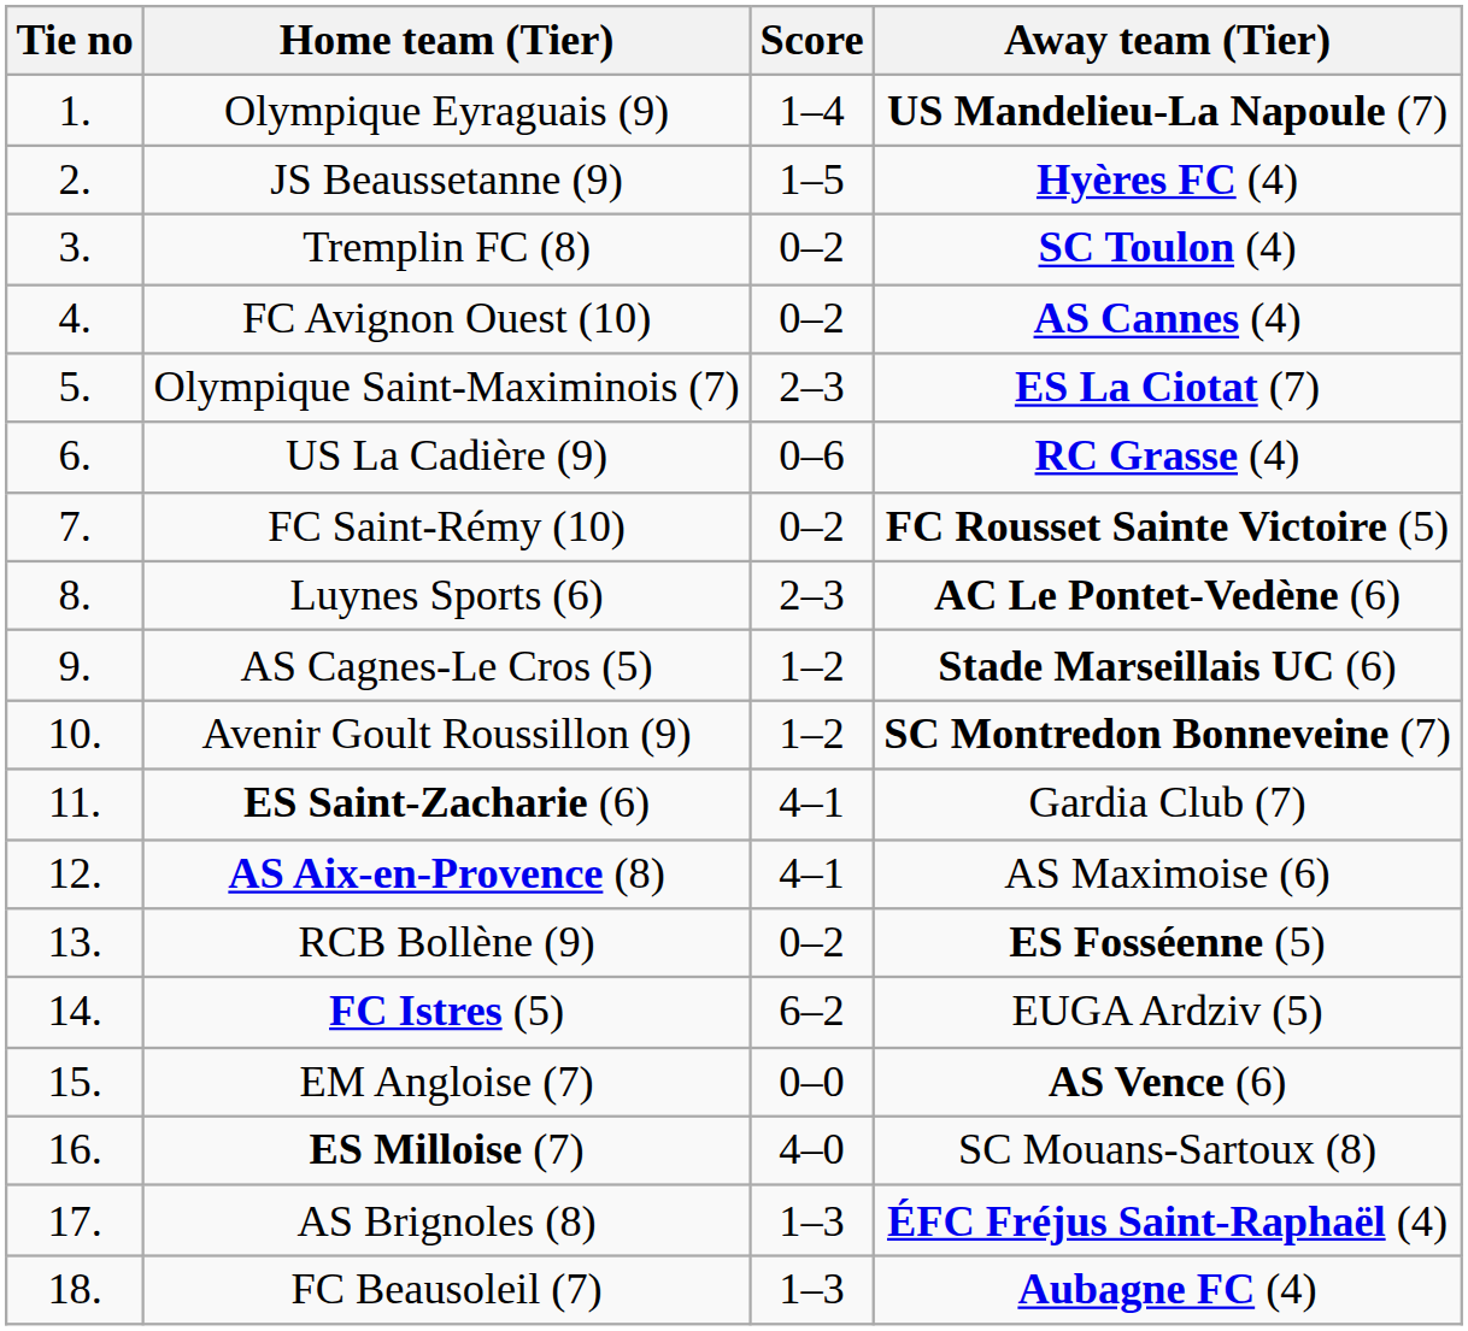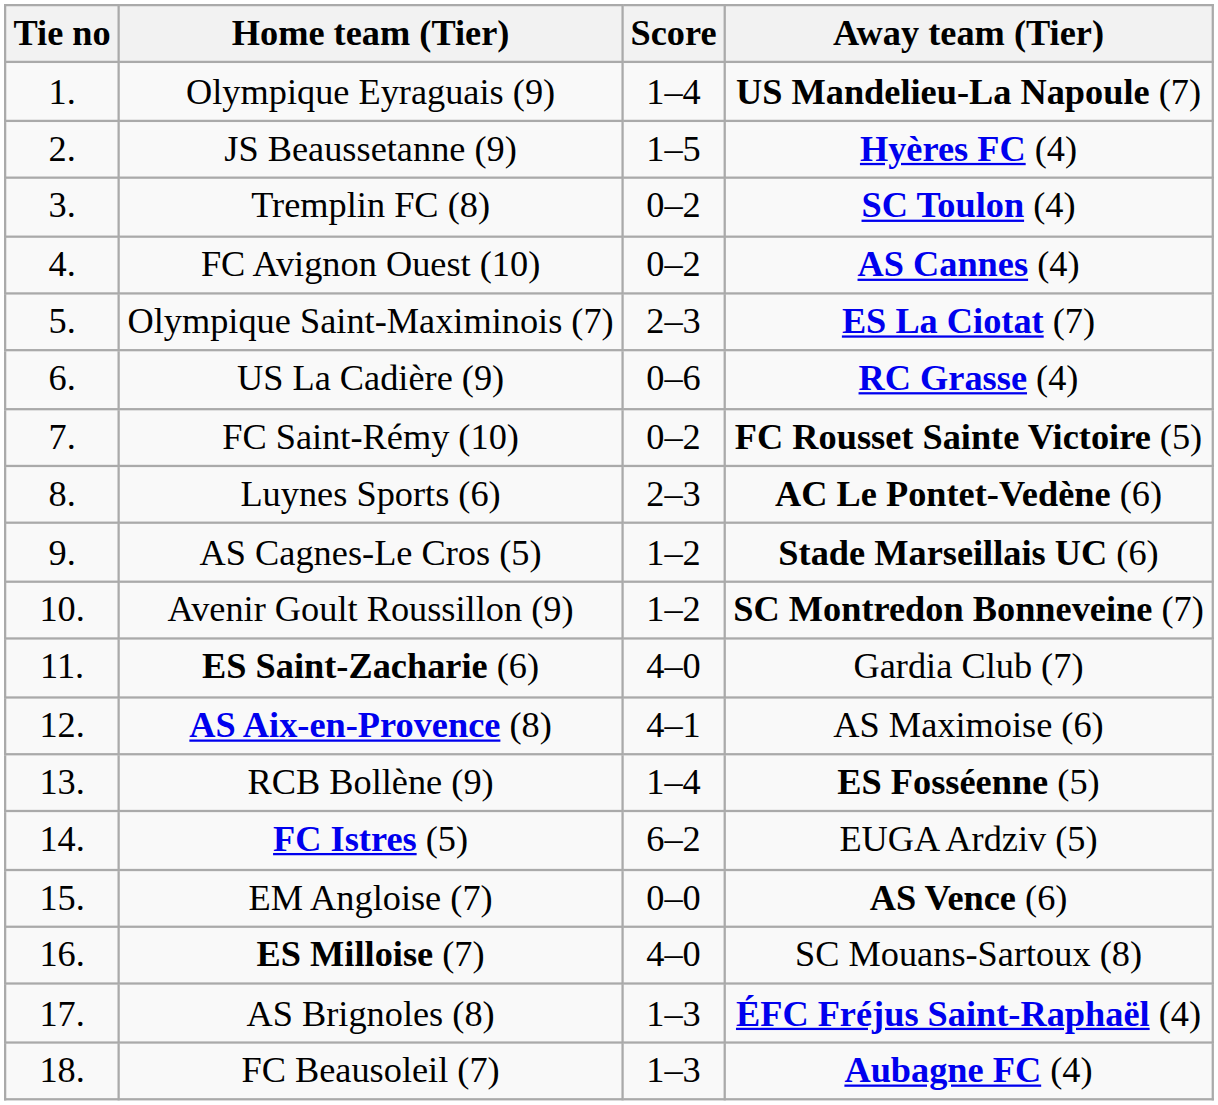 <table class="wikitable" style="text-align: center">
 <tr>
 <th>Tie no</th>
 <th>Home team (Tier)</th>
 <th>Score</th>
 <th>Away team (Tier)</th>
 </tr>
 <tr>
 <td>1.</td>
 <td>Olympique Eyraguais (9)</td>
 <td>1–4</td>
 <td><strong>US Mandelieu-La Napoule</strong> (7)</td>
 </tr>
 <tr>
 <td>2.</td>
 <td>JS Beaussetanne (9)</td>
 <td>1–5</td>
 <td><strong><a href='#'>Hyères FC</a></strong> (4)</td>
 </tr>
 <tr>
 <td>3.</td>
 <td>Tremplin FC (8)</td>
 <td>0–2</td>
 <td><strong><a href='#'>SC Toulon</a></strong> (4)</td>
 </tr>
 <tr>
 <td>4.</td>
 <td>FC Avignon Ouest (10)</td>
 <td>0–2</td>
 <td><strong><a href='#'>AS Cannes</a></strong> (4)</td>
 </tr>
 <tr>
 <td>5.</td>
 <td>Olympique Saint-Maximinois (7)</td>
 <td>2–3</td>
 <td><strong><a href='#'>ES La Ciotat</a></strong> (7)</td>
 </tr>
 <tr>
 <td>6.</td>
 <td>US La Cadière (9)</td>
 <td>0–6</td>
 <td><strong><a href='#'>RC Grasse</a></strong> (4)</td>
 </tr>
 <tr>
 <td>7.</td>
 <td>FC Saint-Rémy (10)</td>
 <td>0–2</td>
 <td><strong>FC Rousset Sainte Victoire</strong> (5)</td>
 </tr>
 <tr>
 <td>8.</td>
 <td>Luynes Sports (6)</td>
 <td>2–3</td>
 <td><strong>AC Le Pontet-Vedène</strong> (6)</td>
 </tr>
 <tr>
 <td>9.</td>
 <td>AS Cagnes-Le Cros (5)</td>
 <td>1–2</td>
 <td><strong>Stade Marseillais UC</strong> (6)</td>
 </tr>
 <tr>
 <td>10.</td>
 <td>Avenir Goult Roussillon (9)</td>
 <td>1–2</td>
 <td><strong>SC Montredon Bonneveine</strong> (7)</td>
 </tr>
 <tr>
 <td>11.</td>
 <td><strong>ES Saint-Zacharie</strong> (6)</td>
-<td>4–1</td>
+<td>4–0</td>
 <td>Gardia Club (7)</td>
 </tr>
 <tr>
 <td>12.</td>
 <td><strong><a href='#'>AS Aix-en-Provence</a></strong> (8)</td>
 <td>4–1</td>
 <td>AS Maximoise (6)</td>
 </tr>
 <tr>
 <td>13.</td>
 <td>RCB Bollène (9)</td>
-<td>0–2</td>
+<td>1–4</td>
 <td><strong>ES Fosséenne</strong> (5)</td>
 </tr>
 <tr>
 <td>14.</td>
 <td><strong><a href='#'>FC Istres</a></strong> (5)</td>
 <td>6–2</td>
 <td>EUGA Ardziv (5)</td>
 </tr>
 <tr>
 <td>15.</td>
 <td>EM Angloise (7)</td>
 <td>0–0 </td>
 <td><strong>AS Vence</strong> (6)</td>
 </tr>
 <tr>
 <td>16.</td>
 <td><strong>ES Milloise</strong> (7)</td>
 <td>4–0</td>
 <td>SC Mouans-Sartoux (8)</td>
 </tr>
 <tr>
 <td>17.</td>
 <td>AS Brignoles (8)</td>
 <td>1–3</td>
 <td><strong><a href='#'>ÉFC Fréjus Saint-Raphaël</a></strong> (4)</td>
 </tr>
 <tr>
 <td>18.</td>
 <td>FC Beausoleil (7)</td>
 <td>1–3</td>
 <td><strong><a href='#'>Aubagne FC</a></strong> (4)</td>
 </tr>
 </table>
